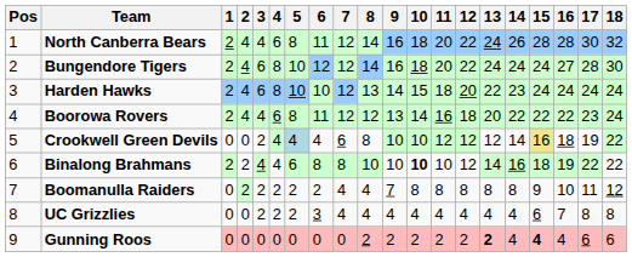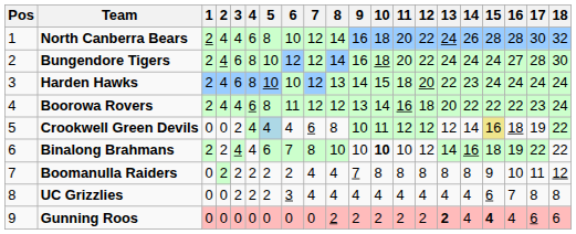 <table class="wikitable">
 <tr>
 <th>Pos</th>
 <th>Team</th>
 <th>1</th>
 <th>2</th>
 <th>3</th>
 <th>4</th>
 <th>5</th>
 <th>6</th>
 <th>7</th>
 <th>8</th>
 <th>9</th>
 <th>10</th>
 <th>11</th>
 <th>12</th>
 <th>13</th>
 <th>14</th>
 <th>15</th>
 <th>16</th>
 <th>17</th>
 <th>18</th>
 </tr>
 <tr>
 <td>1</td>
 <td><strong> North Canberra Bears</strong></td>
 <td style="background:#ccffcc;"><u>2</u></td>
 <td style="background:#ccffcc;">4</td>
 <td style="background:#ccffcc;">4</td>
 <td style="background:#ccffcc;">6</td>
 <td style="background:#ccffcc;">8</td>
-<td style="background:#ccffcc;">11</td>
+<td style="background:#ccffcc;">10</td>
 <td style="background:#ccffcc;">12</td>
 <td style="background:#ccffcc;">14</td>
 <td style="background:#99ccff;">16</td>
 <td style="background:#99ccff;">18</td>
 <td style="background:#99ccff;">20</td>
 <td style="background:#99ccff;">22</td>
 <td style="background:#99ccff;"><u>24</u></td>
 <td style="background:#99ccff;">26</td>
 <td style="background:#99ccff;">28</td>
 <td style="background:#99ccff;">28</td>
 <td style="background:#99ccff;">30</td>
 <td style="background:#99ccff;">32</td>
 </tr>
 <tr>
 <td>2</td>
 <td><strong> Bungendore Tigers</strong></td>
 <td style="background:#ccffcc;">2</td>
 <td style="background:#ccffcc;"><u>4</u></td>
 <td style="background:#ccffcc;">6</td>
 <td style="background:#ccffcc;">8</td>
 <td style="background:#ccffcc;">10</td>
 <td style="background:#99ccff;">12</td>
 <td style="background:#ccffcc;">12</td>
 <td style="background:#99ccff;">14</td>
 <td style="background:#ccffcc;">16</td>
 <td style="background:#ccffcc;"><u>18</u></td>
 <td style="background:#ccffcc;">20</td>
 <td style="background:#ccffcc;">22</td>
 <td style="background:#ccffcc;">24</td>
 <td style="background:#ccffcc;">24</td>
 <td style="background:#ccffcc;">24</td>
 <td style="background:#ccffcc;">27</td>
 <td style="background:#ccffcc;">28</td>
 <td style="background:#ccffcc;">30</td>
 </tr>
 <tr>
 <td>3</td>
 <td><strong> Harden Hawks</strong></td>
 <td style="background:#99ccff;">2</td>
 <td style="background:#99ccff;">4</td>
 <td style="background:#99ccff;">6</td>
 <td style="background:#99ccff;">8</td>
 <td style="background:#99ccff;"><u>10</u></td>
 <td style="background:#ccffcc;">10</td>
 <td style="background:#99ccff;">12</td>
 <td style="background:#ccffcc;">13</td>
 <td style="background:#ccffcc;">14</td>
 <td style="background:#ccffcc;">15</td>
 <td style="background:#ccffcc;">18</td>
 <td style="background:#ccffcc;"><u>20</u></td>
 <td style="background:#ccffcc;">22</td>
 <td style="background:#ccffcc;">23</td>
 <td style="background:#ccffcc;">24</td>
 <td style="background:#ccffcc;">24</td>
 <td style="background:#ccffcc;">24</td>
 <td style="background:#ccffcc;">24</td>
 </tr>
 <tr>
 <td>4</td>
 <td><strong> Boorowa Rovers</strong></td>
 <td style="background:#ccffcc;">2</td>
 <td style="background:#ccffcc;">4</td>
 <td style="background:#ccffcc;">4</td>
 <td style="background:#ccffcc;"><u>6</u></td>
 <td style="background:#ccffcc;">8</td>
 <td style="background:#ccffcc;">11</td>
 <td style="background:#ccffcc;">12</td>
 <td style="background:#ccffcc;">12</td>
 <td style="background:#ccffcc;">13</td>
 <td style="background:#ccffcc;">14</td>
 <td style="background:#ccffcc;"><u>16</u></td>
 <td style="background:#ccffcc;">18</td>
 <td style="background:#ccffcc;">20</td>
 <td style="background:#ccffcc;">22</td>
 <td style="background:#ccffcc;">22</td>
 <td style="background:#ccffcc;">22</td>
 <td style="background:#ccffcc;">23</td>
 <td style="background:#ccffcc;">24</td>
 </tr>
 <tr>
 <td>5</td>
 <td><strong> Crookwell Green Devils</strong></td>
 <td>0</td>
 <td>0</td>
 <td>2</td>
 <td style="background:#ccffcc;">4</td>
 <td style="background: lightblue;">4</td>
 <td>4</td>
 <td><u>6</u></td>
 <td>8</td>
 <td style="background:#ccffcc;">10</td>
-<td style="background:#ccffcc;">10</td>
+<td style="background:#ccffcc;">11</td>
 <td style="background:#ccffcc;">12</td>
 <td style="background:#ccffcc;">12</td>
 <td>12</td>
 <td>14</td>
 <td style="background: khaki;">16</td>
 <td><u>18</u></td>
 <td>19</td>
 <td style="background:#ccffcc;">22</td>
 </tr>
 <tr>
 <td>6</td>
 <td><strong> Binalong Brahmans</strong></td>
 <td style="background:#ccffcc;">2</td>
 <td>2</td>
 <td style="background:#ccffcc;"><u>4</u></td>
 <td>4</td>
 <td style="background:#ccffcc;">6</td>
-<td style="background:#ccffcc;">8</td>
+<td style="background:#ccffcc;">7</td>
 <td style="background:#ccffcc;">8</td>
 <td style="background:#ccffcc;">10</td>
 <td>10</td>
 <td><strong>10</strong></td>
 <td>10</td>
 <td>12</td>
 <td style="background:#ccffcc;">14</td>
 <td style="background:#ccffcc;"><u>16</u></td>
 <td style="background:#ccffcc;">18</td>
 <td style="background:#ccffcc;">19</td>
 <td style="background:#ccffcc;">22</td>
 <td>22</td>
 </tr>
 <tr>
 <td>7</td>
 <td><strong> Boomanulla Raiders</strong></td>
 <td>0</td>
 <td style="background:#ccffcc;">2</td>
 <td>2</td>
 <td>2</td>
 <td>2</td>
 <td>2</td>
 <td>4</td>
 <td>4</td>
 <td><u>7</u></td>
 <td>8</td>
 <td>8</td>
 <td>8</td>
 <td>8</td>
 <td>8</td>
 <td>9</td>
 <td>10</td>
 <td>11</td>
 <td><u>12</u></td>
 </tr>
 <tr>
 <td>8</td>
 <td><strong> UC Grizzlies</strong></td>
 <td>0</td>
 <td>0</td>
 <td>2</td>
 <td>2</td>
 <td>2</td>
 <td><u>3</u></td>
 <td>4</td>
 <td>4</td>
 <td>4</td>
 <td>4</td>
 <td>4</td>
 <td>4</td>
 <td>4</td>
 <td>4</td>
 <td><u>6</u></td>
 <td>7</td>
 <td>8</td>
 <td>8</td>
 </tr>
 <tr>
 <td>9</td>
 <td><strong> Gunning Roos</strong></td>
 <td style="background:#ffbbbb;">0</td>
 <td style="background:#ffbbbb;">0</td>
 <td style="background:#ffbbbb;">0</td>
 <td style="background:#ffbbbb;">0</td>
 <td style="background:#ffbbbb;">0</td>
 <td style="background:#ffbbbb;">0</td>
 <td style="background:#ffbbbb;">0</td>
 <td style="background:#ffbbbb;"><u>2</u></td>
 <td style="background:#ffbbbb;">2</td>
 <td style="background:#ffbbbb;">2</td>
 <td style="background:#ffbbbb;">2</td>
 <td style="background:#ffbbbb;">2</td>
 <td style="background:#ffbbbb;"><strong>2</strong></td>
 <td style="background:#ffbbbb;">4</td>
 <td style="background:#ffbbbb;"><strong>4</strong></td>
 <td style="background:#ffbbbb;">4</td>
 <td style="background:#ffbbbb;"><u>6</u></td>
 <td style="background:#ffbbbb;">6</td>
 </tr>
 </table>
